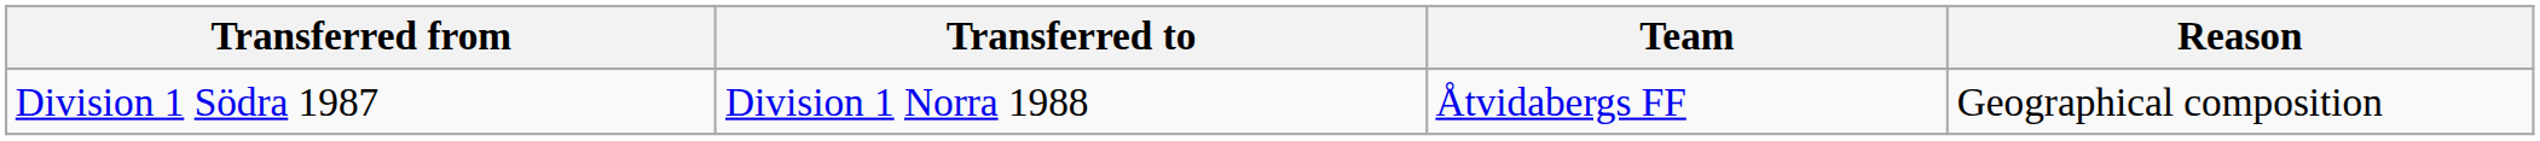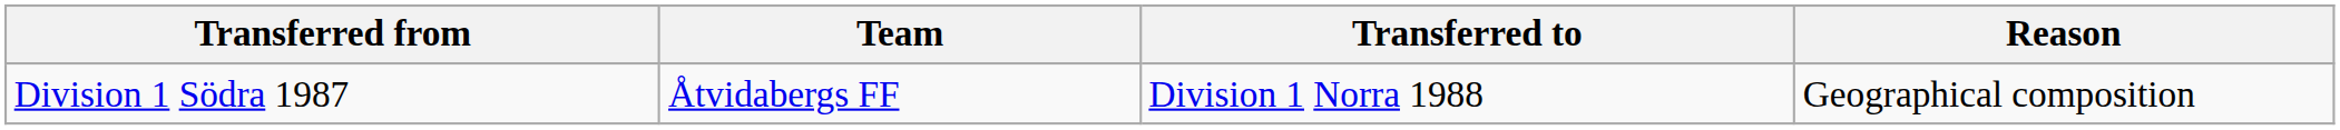 <table class="wikitable" style="text-align: left">
 <tr>
 <th style="width: 275px;">Transferred from</th>
+<th style="width: 200px;">Team</th>
 <th style="width: 275px;">Transferred to</th>
-<th style="width: 200px;">Team</th>
 <th style="width: 225px;">Reason</th>
 </tr>
 <tr>
 <td><a href='#'>Division 1</a> <a href='#'>Södra</a> 1987</td>
+<td><a href='#'>Åtvidabergs FF</a></td>
 <td><a href='#'>Division 1</a> <a href='#'>Norra</a> 1988</td>
-<td><a href='#'>Åtvidabergs FF</a></td>
 <td>Geographical composition</td>
 </tr>
 </table>
